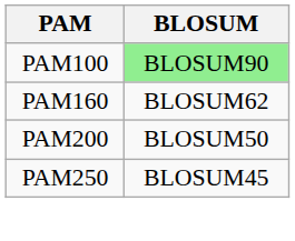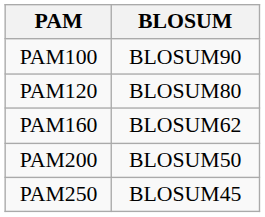 <table class="wikitable" style="margin: 1em auto 1em auto; text-align:center; width: 30%;">
 <tr>
 <th>PAM</th>
 <th>BLOSUM</th>
 </tr>
 <tr>
 <td>PAM100</td>
-<td style="background: lightgreen;">BLOSUM90</td>
+<td>BLOSUM90</td>
+</tr>
+<tr>
+<td>PAM120</td>
+<td>BLOSUM80</td>
 </tr>
 <tr>
 <td>PAM160</td>
 <td>BLOSUM62</td>
 </tr>
 <tr>
 <td>PAM200</td>
 <td>BLOSUM50</td>
 </tr>
 <tr>
 <td>PAM250</td>
 <td>BLOSUM45</td>
 </tr>
 </table>
